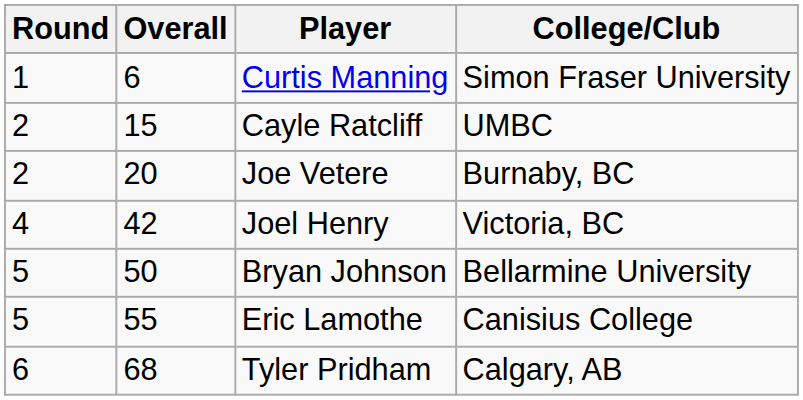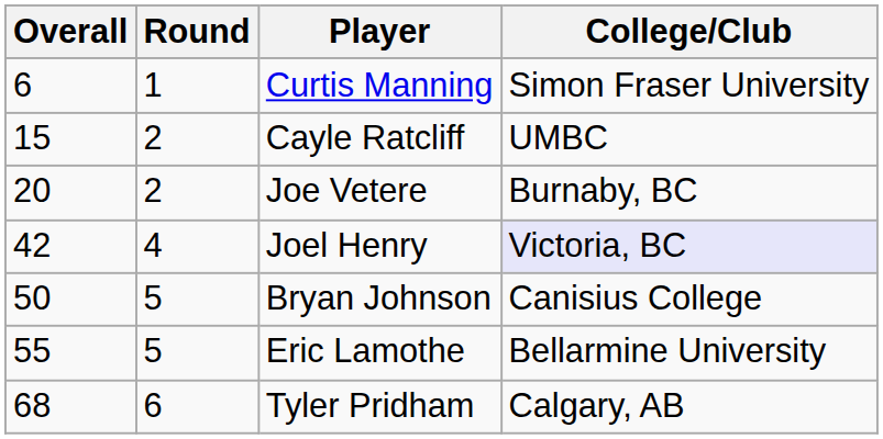 <table class="wikitable">
 <tr>
+<th>Overall</th>
 <th>Round</th>
-<th>Overall</th>
 <th>Player</th>
 <th>College/Club</th>
 </tr>
 <tr>
+<td>6</td>
 <td>1</td>
-<td>6</td>
 <td><a href='#'>Curtis Manning</a></td>
 <td>Simon Fraser University</td>
 </tr>
 <tr>
+<td>15</td>
 <td>2</td>
-<td>15</td>
 <td>Cayle Ratcliff</td>
 <td>UMBC</td>
 </tr>
 <tr>
+<td>20</td>
 <td>2</td>
-<td>20</td>
 <td>Joe Vetere</td>
 <td>Burnaby, BC</td>
 </tr>
 <tr>
+<td>42</td>
 <td>4</td>
-<td>42</td>
 <td>Joel Henry</td>
-<td>Victoria, BC</td>
+<td style="background: lavender;">Victoria, BC</td>
 </tr>
 <tr>
+<td>50</td>
 <td>5</td>
-<td>50</td>
 <td>Bryan Johnson</td>
+<td>Canisius College</td>
+</tr>
+<tr>
+<td>55</td>
+<td>5</td>
+<td>Eric Lamothe</td>
 <td>Bellarmine University</td>
 </tr>
 <tr>
-<td>5</td>
-<td>55</td>
-<td>Eric Lamothe</td>
-<td>Canisius College</td>
-</tr>
-<tr>
+<td>68</td>
 <td>6</td>
-<td>68</td>
 <td>Tyler Pridham</td>
 <td>Calgary, AB</td>
 </tr>
 </table>
